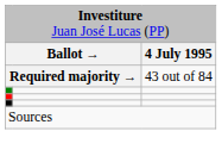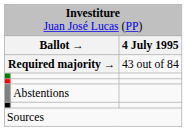 <table class="wikitable" style="text-align:center;">
 <tr>
 <td colspan="3" align="center" bgcolor="#C0C0C0"><strong>Investiture</strong><br><a href='#'>Juan José Lucas</a> (<a href='#'>PP</a>)</td>
 </tr>
 <tr>
 <th colspan="2" width="150px">Ballot →</th>
 <th>4 July 1995</th>
 </tr>
 <tr>
 <th colspan="2">Required majority →</th>
 <td>43 out of 84 </td>
 </tr>
 <tr>
 <th width="1px" style="background:green;"></th>
 <td align="left"></td>
 <td></td>
 </tr>
 <tr>
 <th style="color:inherit;background:red;"></th>
 <td align="left"></td>
 <td></td>
 </tr>
 <tr>
+<th style="color:inherit;background:gray;"></th>
+<td align="left"><span>Abstentions</span></td>
+<td></td>
+</tr>
+<tr>
 <th style="color:inherit;background:black;"></th>
 <td align="left"></td>
 <td></td>
 </tr>
 <tr>
 <td align="left" colspan="3">Sources</td>
 </tr>
 </table>
